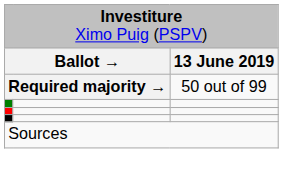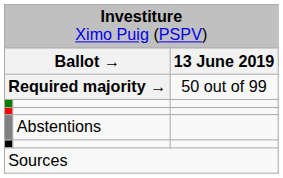 <table class="wikitable" style="text-align:center;">
 <tr>
 <td colspan="3" align="center" bgcolor="#C0C0C0"><strong>Investiture</strong><br><a href='#'>Ximo Puig</a> (<a href='#'>PSPV</a>)</td>
 </tr>
 <tr>
 <th colspan="2" width="150px">Ballot →</th>
 <th>13 June 2019</th>
 </tr>
 <tr>
 <th colspan="2">Required majority →</th>
 <td>50 out of 99 </td>
 </tr>
 <tr>
 <th width="1px" style="background:green;"></th>
 <td align="left"></td>
 <td></td>
 </tr>
 <tr>
 <th style="color:inherit;background:red;"></th>
 <td align="left"></td>
 <td></td>
 </tr>
 <tr>
+<th style="color:inherit;background:gray;"></th>
+<td align="left"><span>Abstentions</span></td>
+<td></td>
+</tr>
+<tr>
 <th style="color:inherit;background:black;"></th>
 <td align="left"></td>
 <td></td>
 </tr>
 <tr>
 <td align="left" colspan="3">Sources</td>
 </tr>
 </table>
